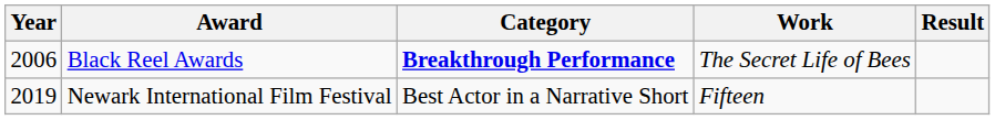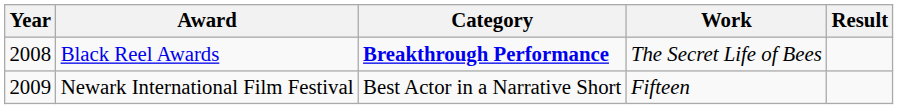 <table class="wikitable Sortable">
 <tr>
 <th>Year</th>
 <th>Award</th>
 <th>Category</th>
 <th>Work</th>
 <th>Result</th>
 </tr>
 <tr>
-<td>2006</td>
+<td>2008</td>
 <td><a href='#'>Black Reel Awards</a></td>
 <td><strong><a href='#'>Breakthrough Performance</a></strong></td>
 <td><em>The Secret Life of Bees</em></td>
 <td></td>
 </tr>
 <tr>
-<td>2019</td>
+<td>2009</td>
 <td>Newark International Film Festival</td>
 <td>Best Actor in a Narrative Short</td>
 <td><em>Fifteen</em></td>
 <td></td>
 </tr>
 </table>
